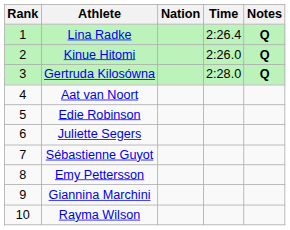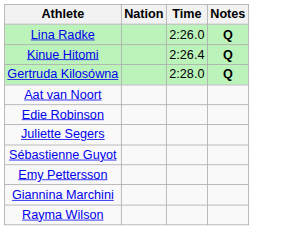 <table class="wikitable sortable" style="text-align:center">
 <tr>
-<th>Rank</th>
 <th>Athlete</th>
 <th>Nation</th>
 <th>Time</th>
 <th>Notes</th>
 </tr>
 <tr bgcolor=bbf3bb>
-<td>1</td>
 <td><a href='#'>Lina Radke</a></td>
 <td align=left></td>
-<td>2:26.4</td>
+<td>2:26.0</td>
 <td><strong>Q</strong></td>
 </tr>
 <tr bgcolor=bbf3bb>
-<td>2</td>
 <td><a href='#'>Kinue Hitomi</a></td>
 <td align=left></td>
-<td>2:26.0</td>
+<td>2:26.4</td>
 <td><strong> Q </strong></td>
 </tr>
 <tr bgcolor=bbf3bb>
-<td>3</td>
 <td><a href='#'>Gertruda Kilosówna</a></td>
 <td align=left></td>
 <td>2:28.0</td>
 <td><strong>Q </strong></td>
 </tr>
 <tr>
-<td>4</td>
 <td><a href='#'>Aat van Noort</a></td>
 <td align=left></td>
 <td></td>
 <td><strong> </strong></td>
 </tr>
 <tr>
-<td>5</td>
 <td><a href='#'>Edie Robinson</a></td>
 <td align=left></td>
 <td></td>
 <td><strong> </strong></td>
 </tr>
 <tr>
-<td>6</td>
 <td><a href='#'>Juliette Segers</a></td>
 <td align=left></td>
 <td></td>
 <td><strong> </strong></td>
 </tr>
 <tr>
-<td>7</td>
 <td><a href='#'>Sébastienne Guyot</a></td>
 <td align=left></td>
 <td></td>
 <td><strong> </strong></td>
 </tr>
 <tr>
-<td>8</td>
 <td><a href='#'>Emy Pettersson</a></td>
 <td align=left></td>
 <td></td>
 <td><strong> </strong></td>
 </tr>
 <tr>
-<td>9</td>
 <td><a href='#'>Giannina Marchini</a></td>
 <td align=left></td>
 <td></td>
 <td><strong> </strong></td>
 </tr>
 <tr>
-<td>10</td>
 <td><a href='#'>Rayma Wilson</a></td>
 <td align=left></td>
 <td></td>
 <td><strong> </strong></td>
 </tr>
 </table>
